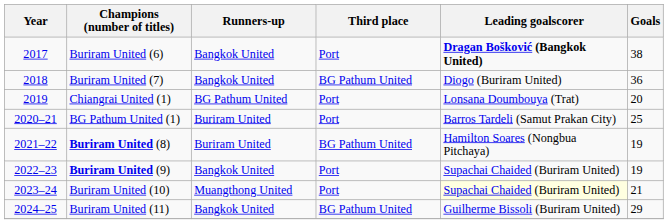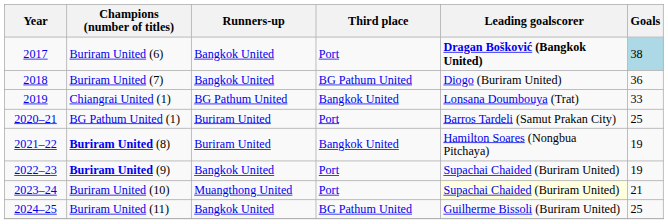 <table class="wikitable">
 <tr>
 <th width=9%>Year</th>
 <th width=18%>Champions<br>(number of titles)</th>
 <th width=18%>Runners-up</th>
 <th width=18%>Third place</th>
 <th width=27%>Leading goalscorer</th>
 <th width=1%>Goals</th>
 </tr>
 <tr>
 <td align=center><a href='#'>2017</a></td>
 <td><a href='#'>Buriram United</a> (6)</td>
 <td><a href='#'>Bangkok United</a></td>
 <td><a href='#'>Port</a></td>
 <td><strong><a href='#'>Dragan Bošković</a> (Bangkok United)</strong></td>
-<td>38</td>
+<td style="background: lightblue;">38</td>
 </tr>
 <tr>
 <td align=center><a href='#'>2018</a></td>
 <td><a href='#'>Buriram United</a> (7)</td>
 <td><a href='#'>Bangkok United</a></td>
 <td><a href='#'>BG Pathum United</a></td>
 <td><a href='#'>Diogo</a> (Buriram United)</td>
 <td>36</td>
 </tr>
 <tr>
 <td align=center><a href='#'>2019</a></td>
 <td><a href='#'>Chiangrai United</a> (1)</td>
 <td><a href='#'>BG Pathum United</a></td>
-<td><a href='#'>Port</a></td>
+<td><a href='#'>Bangkok United</a></td>
 <td><a href='#'>Lonsana Doumbouya</a> (Trat)</td>
-<td>20</td>
+<td>33</td>
 </tr>
 <tr>
 <td align=center><a href='#'>2020–21</a></td>
 <td><a href='#'>BG Pathum United</a> (1)</td>
 <td><a href='#'>Buriram United</a></td>
 <td><a href='#'>Port</a></td>
 <td><a href='#'>Barros Tardeli</a> (Samut Prakan City)</td>
 <td>25</td>
 </tr>
 <tr>
 <td align=center><a href='#'>2021–22</a></td>
 <td><strong><a href='#'>Buriram United</a></strong> (8)</td>
 <td><a href='#'>Buriram United</a></td>
-<td><a href='#'>BG Pathum United</a></td>
+<td><a href='#'>Bangkok United</a></td>
 <td><a href='#'>Hamilton Soares</a> (Nongbua Pitchaya)</td>
 <td>19</td>
 </tr>
 <tr>
 <td align=center><a href='#'>2022–23</a></td>
 <td><strong><a href='#'>Buriram United</a></strong> (9)</td>
 <td><a href='#'>Bangkok United</a></td>
 <td><a href='#'>Port</a></td>
 <td><a href='#'>Supachai Chaided</a> (Buriram United)</td>
 <td>19</td>
 </tr>
 <tr>
 <td align=center><a href='#'>2023–24</a></td>
 <td><a href='#'>Buriram United</a> (10)</td>
 <td><a href='#'>Muangthong United</a></td>
 <td><a href='#'>Port</a></td>
 <td style="background: lightyellow;"><a href='#'>Supachai Chaided</a> (Buriram United)</td>
 <td>21</td>
 </tr>
 <tr>
 <td align=center><a href='#'>2024–25</a></td>
 <td><a href='#'>Buriram United</a> (11)</td>
 <td><a href='#'>Bangkok United</a></td>
 <td><a href='#'>BG Pathum United</a></td>
 <td><a href='#'>Guilherme Bissoli</a> (Buriram United)</td>
-<td>29</td>
+<td>25</td>
 </tr>
 <tr>
 </tr>
 </table>
